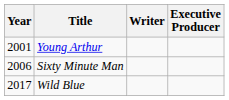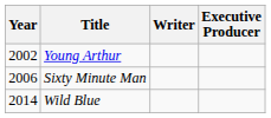 <table class="wikitable">
 <tr>
 <th>Year</th>
 <th>Title</th>
 <th>Writer</th>
 <th>Executive<br>Producer</th>
 </tr>
 <tr>
-<td>2001</td>
+<td>2002</td>
 <td><em><a href='#'>Young Arthur</a></em></td>
 <td></td>
 <td></td>
 </tr>
 <tr>
 <td>2006</td>
 <td><em>Sixty Minute Man</em></td>
 <td></td>
 <td></td>
 </tr>
 <tr>
-<td>2017</td>
+<td>2014</td>
 <td><em>Wild Blue</em></td>
 <td></td>
 <td></td>
 </tr>
 </table>
